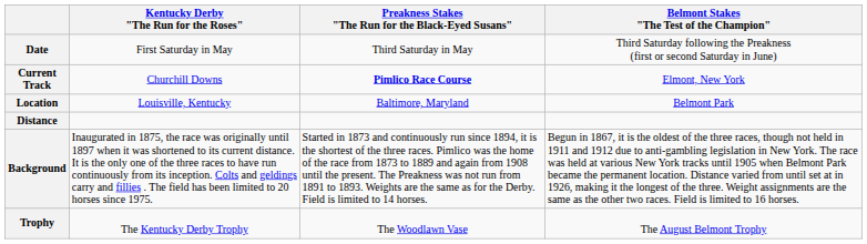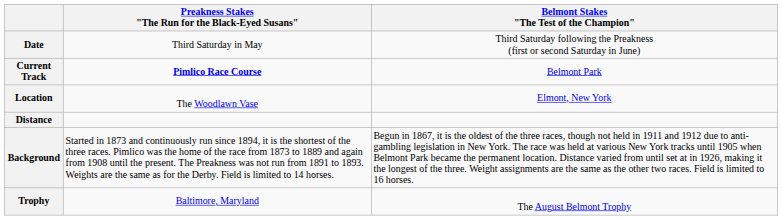 <table class="wikitable"style="text-align: center;">
 <tr>
 <th></th>
-<th><a href='#'>Kentucky Derby</a><br>"The Run for the Roses"</th>
 <th><a href='#'>Preakness Stakes</a><br>"The Run for the Black-Eyed Susans"</th>
 <th scope="row"><a href='#'>Belmont Stakes</a><br>"The Test of the Champion"</th>
 </tr>
 <tr>
 <th>Date</th>
-<td>First Saturday in May</td>
 <td>Third Saturday in May</td>
 <td>Third Saturday following the Preakness<br>(first or second Saturday in June)</td>
 </tr>
 <tr>
 <th>Current Track</th>
-<td><a href='#'>Churchill Downs</a></td>
 <td><strong><a href='#'>Pimlico Race Course</a></strong></td>
-<td><a href='#'>Elmont, New York</a></td>
+<td><a href='#'>Belmont Park</a></td>
 </tr>
 <tr>
 <th>Location</th>
-<td><a href='#'>Louisville, Kentucky</a></td>
-<td><a href='#'>Baltimore, Maryland</a></td>
-<td><a href='#'>Belmont Park</a></td>
+<td><br>The <a href='#'>Woodlawn Vase</a></td>
+<td><a href='#'>Elmont, New York</a></td>
 </tr>
 <tr>
 <th>Distance</th>
 <td></td>
 <td></td>
-<td></td>
 </tr>
 <tr>
 <th>Background</th>
-<td style='text-align: left;'>Inaugurated in 1875, the race was originally  until 1897 when it was shortened to its current distance. It is the only one of the three races to have run continuously from its inception. <a href='#'>Colts</a> and <a href='#'>geldings</a> carry   and <a href='#'>fillies</a> . The field has been limited to 20 horses since 1975.</td>
 <td style='text-align: left;'>Started in 1873 and continuously run since 1894, it is the shortest of the three races. Pimlico was the home of the race from 1873 to 1889 and again from 1908 until the present. The Preakness was not run from 1891 to 1893. Weights are the same as for the Derby. Field is limited to 14 horses.</td>
 <td style='text-align: left;'>Begun in 1867, it is the oldest of the three races, though not held in 1911 and 1912 due to anti-gambling legislation in New York. The race was held at various New York tracks until 1905 when Belmont Park became the permanent location. Distance varied from  until set at  in 1926, making it the longest of the three. Weight assignments are the same as the other two races. Field is limited to 16 horses.</td>
 </tr>
 <tr>
 <th>Trophy</th>
-<td><br>The <a href='#'>Kentucky Derby Trophy</a></td>
-<td><br>The <a href='#'>Woodlawn Vase</a></td>
+<td><a href='#'>Baltimore, Maryland</a></td>
 <td><br>The <a href='#'>August Belmont Trophy</a></td>
 </tr>
 </table>
